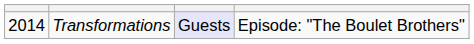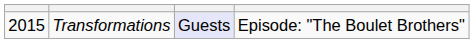 <table class="wikitable sortable plainrowheaders">
 <tr>
 <th></th>
 <th></th>
 <th></th>
 <th></th>
 </tr>
 <tr>
-<td>2014</td>
+<td>2015</td>
 <td><em>Transformations</em></td>
 <td style="background: lavender;">Guests</td>
 <td>Episode: "The Boulet Brothers"</td>
 </tr>
 </table>
